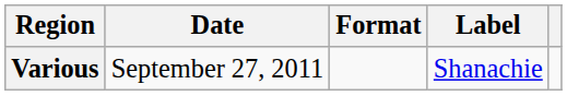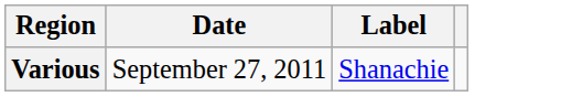 <table class="wikitable plainrowheaders">
 <tr>
 <th scope="col">Region</th>
 <th scope="col">Date</th>
-<th scope="col">Format</th>
 <th scope="col">Label</th>
 <th scope="col"></th>
 </tr>
 <tr>
 <th scope="row">Various</th>
 <td rowspan="1">September 27, 2011</td>
-<td rowspan="1"></td>
 <td rowspan="1"><a href='#'>Shanachie</a></td>
 <td align="center"></td>
 </tr>
 </table>
